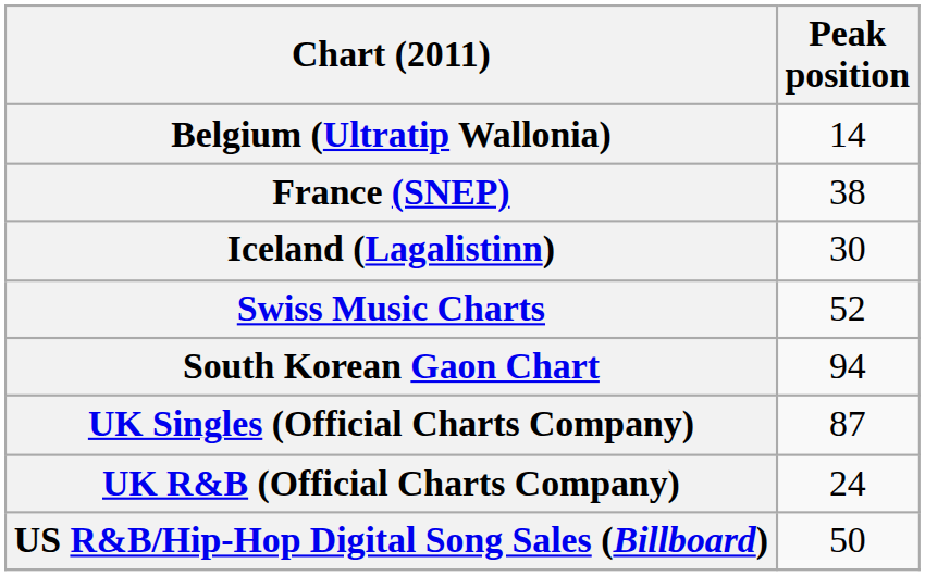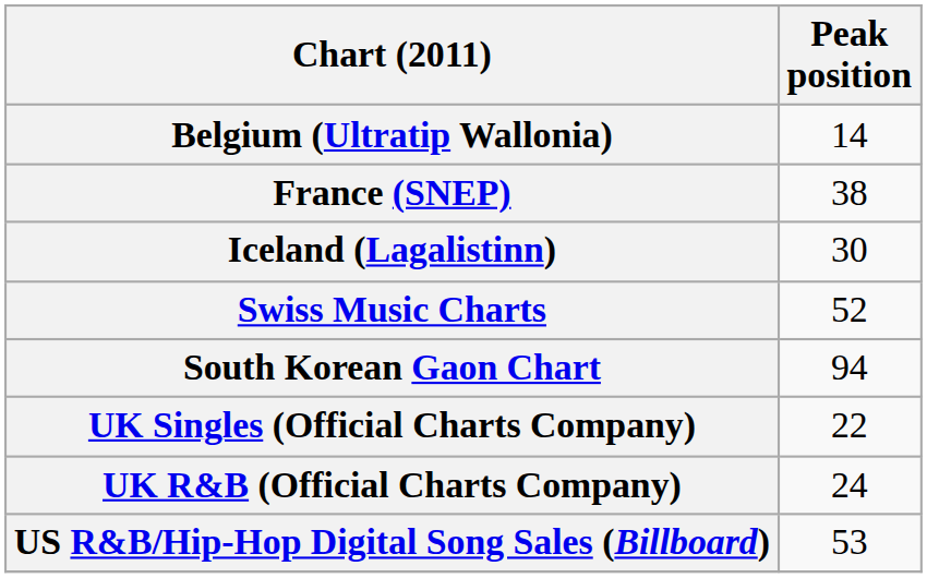 <table class="wikitable sortable plainrowheaders">
 <tr>
 <th scope="col">Chart (2011)</th>
 <th scope="col">Peak<br>position</th>
 </tr>
 <tr>
 <th scope="row">Belgium (<a href='#'>Ultratip</a> Wallonia)</th>
 <td style="text-align:center;">14</td>
 </tr>
 <tr>
 <th scope="row">France <a href='#'>(SNEP)</a></th>
 <td style="text-align:center;">38</td>
 </tr>
 <tr>
 <th scope="row">Iceland (<a href='#'>Lagalistinn</a>)</th>
 <td style="text-align:center;">30</td>
 </tr>
 <tr>
 <th scope="row"><a href='#'>Swiss Music Charts</a></th>
 <td style="text-align:center;">52</td>
 </tr>
 <tr>
 <th scope="row">South Korean <a href='#'>Gaon Chart</a></th>
 <td style="text-align:center;">94</td>
 </tr>
 <tr>
 <th scope="row"><a href='#'>UK Singles</a> (Official Charts Company)</th>
-<td style="text-align:center;">87</td>
+<td style="text-align:center;">22</td>
 </tr>
 <tr>
 <th scope="row"><a href='#'>UK R&B</a> (Official Charts Company)</th>
 <td style="text-align:center;">24</td>
 </tr>
 <tr>
 <th scope="row">US <a href='#'>R&B/Hip-Hop Digital Song Sales</a> (<em><a href='#'>Billboard</a></em>)</th>
-<td style="text-align:center;">50</td>
+<td style="text-align:center;">53</td>
 </tr>
 <tr>
 </tr>
 </table>
